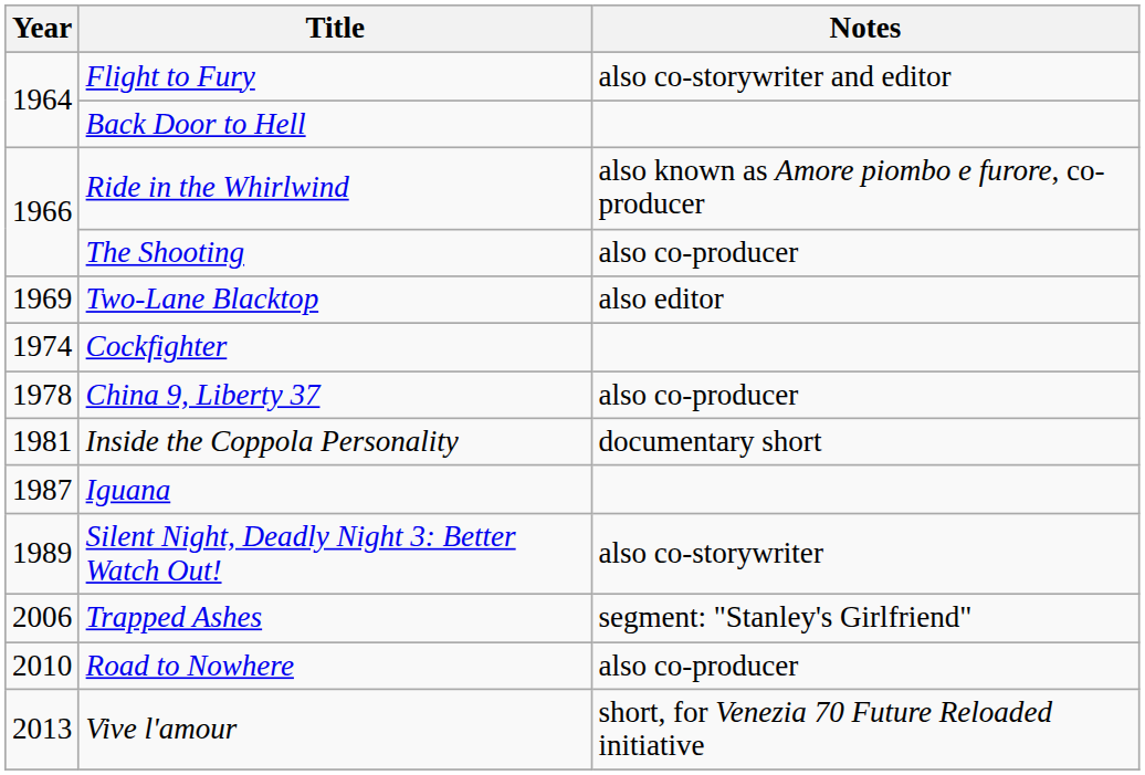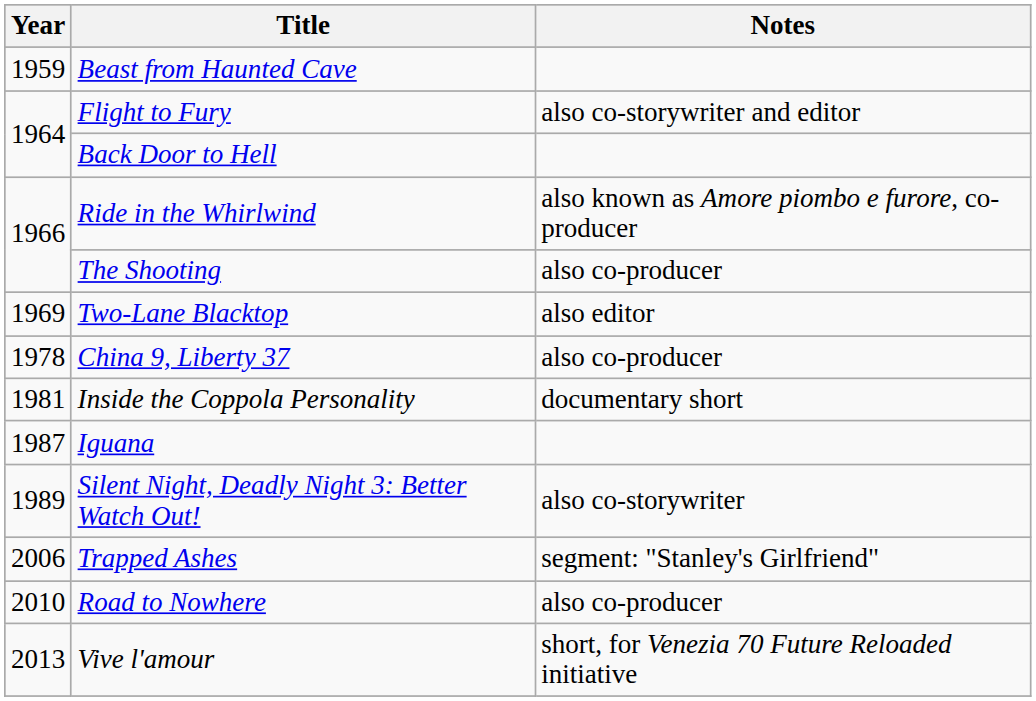 <table class="wikitable">
 <tr>
 <th>Year</th>
 <th>Title</th>
 <th>Notes</th>
+</tr>
+<tr>
+<td>1959</td>
+<td><em><a href='#'>Beast from Haunted Cave</a></em></td>
+<td></td>
 </tr>
 <tr>
 <td rowspan="2">1964</td>
 <td><em><a href='#'>Flight to Fury</a></em></td>
 <td>also co-storywriter and editor</td>
 </tr>
 <tr>
 <td><em><a href='#'>Back Door to Hell</a></em></td>
 <td></td>
 </tr>
 <tr>
 <td rowspan="2">1966</td>
 <td><em><a href='#'>Ride in the Whirlwind</a></em></td>
 <td>also known as <em>Amore piombo e furore</em>, co-producer</td>
 </tr>
 <tr>
 <td><em><a href='#'>The Shooting</a></em></td>
 <td>also co-producer</td>
 </tr>
 <tr>
 <td>1969</td>
 <td><em><a href='#'>Two-Lane Blacktop</a></em></td>
 <td>also editor</td>
-</tr>
-<tr>
-<td>1974</td>
-<td><em><a href='#'>Cockfighter</a></em></td>
-<td></td>
 </tr>
 <tr>
 <td>1978</td>
 <td><em><a href='#'>China 9, Liberty 37</a></em></td>
 <td>also co-producer</td>
 </tr>
 <tr>
 <td>1981</td>
 <td><em>Inside the Coppola Personality</em></td>
 <td>documentary short</td>
 </tr>
 <tr>
 <td>1987</td>
 <td><em><a href='#'>Iguana</a></em></td>
 <td></td>
 </tr>
 <tr>
 <td>1989</td>
 <td><em><a href='#'>Silent Night, Deadly Night 3: Better Watch Out!</a></em></td>
 <td>also co-storywriter</td>
 </tr>
 <tr>
 <td>2006</td>
 <td><em><a href='#'>Trapped Ashes</a></em></td>
 <td>segment: "Stanley's Girlfriend"</td>
 </tr>
 <tr>
 <td>2010</td>
 <td><em><a href='#'>Road to Nowhere</a></em></td>
 <td>also co-producer</td>
 </tr>
 <tr>
 <td>2013</td>
 <td><em>Vive l'amour</em></td>
 <td>short, for <em>Venezia 70 Future Reloaded</em> initiative</td>
 </tr>
 </table>
